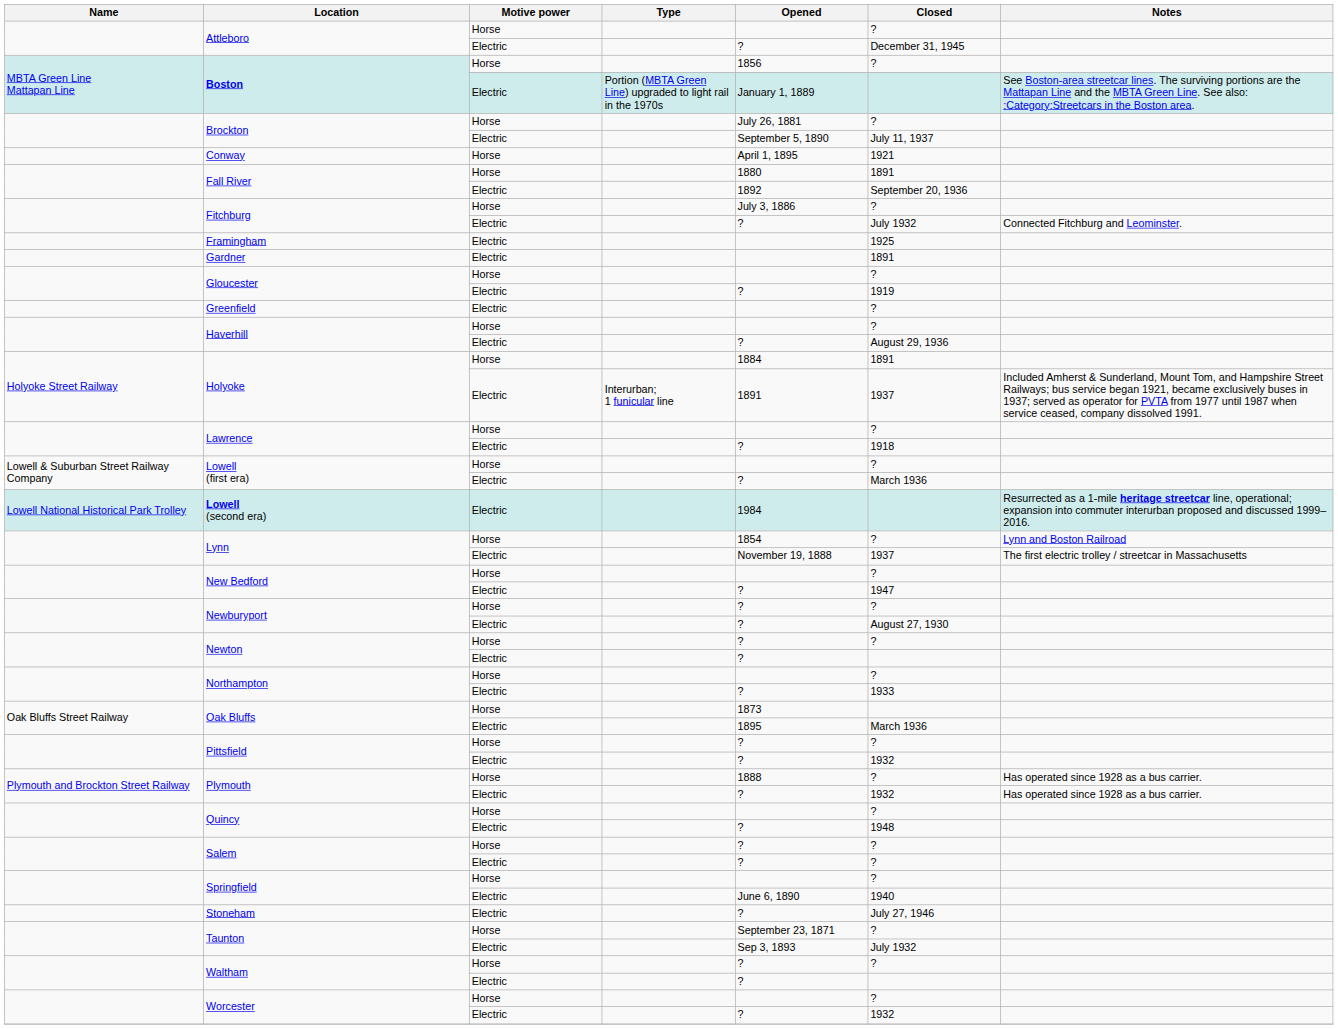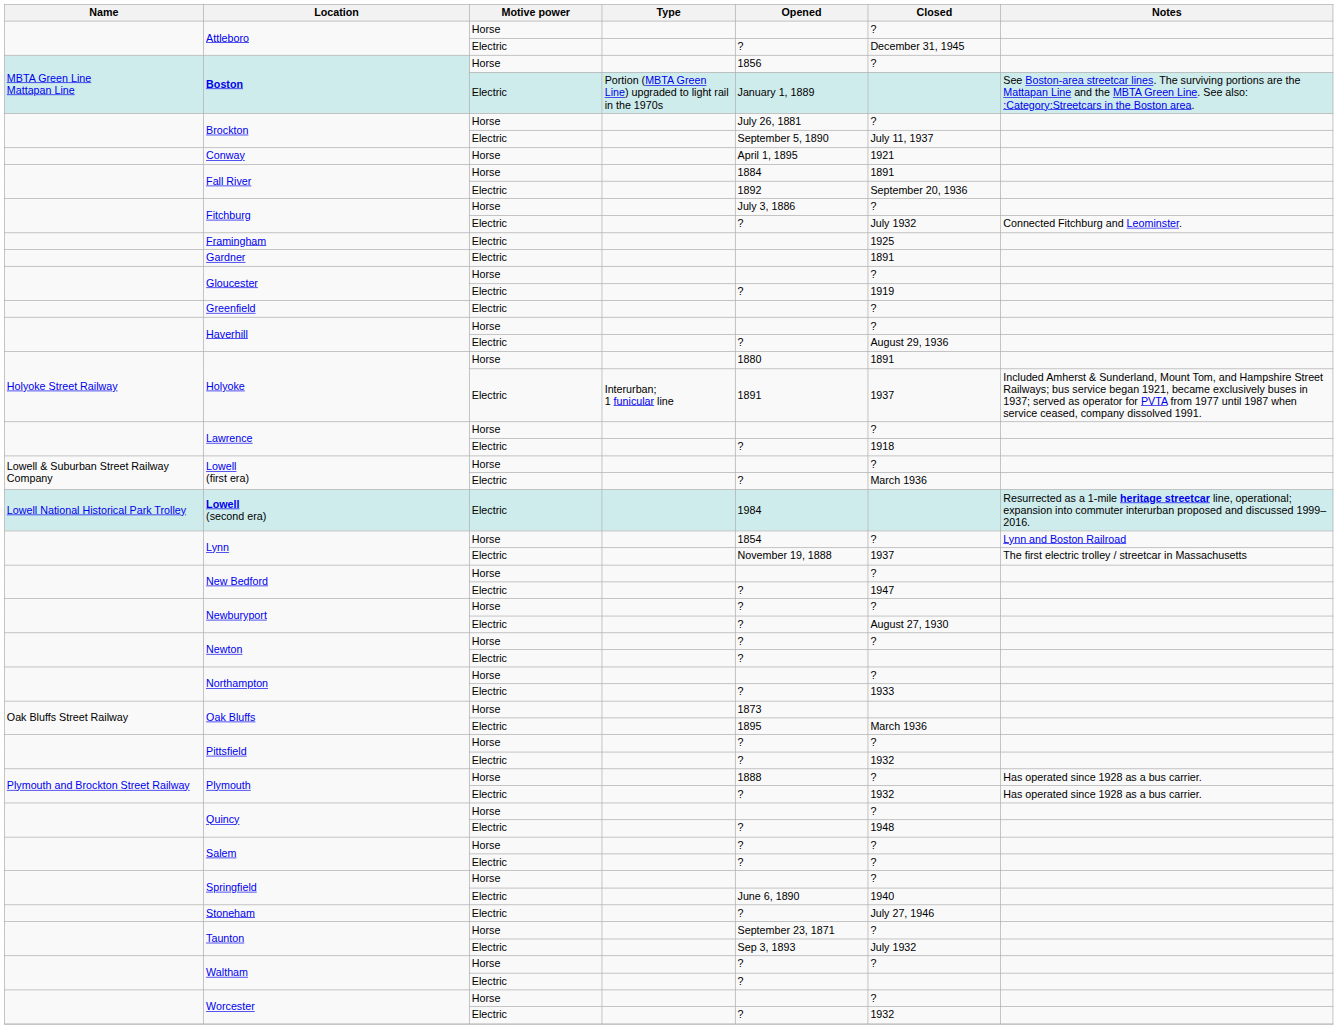 <table class="wikitable sortable" width=100%>
 <tr>
 <th width=15%>Name</th>
 <th width=20%>Location</th>
 <th width=10%>Motive power</th>
 <th width=10%>Type</th>
 <th width=10%>Opened</th>
 <th width=10%>Closed</th>
 <th class="unsortable" width=25%>Notes</th>
 </tr>
 <tr>
 <td rowspan="2"> </td>
 <td rowspan="2"><a href='#'>Attleboro</a></td>
 <td>Horse</td>
 <td> </td>
 <td></td>
 <td>?</td>
 <td> </td>
 </tr>
 <tr>
 <td>Electric</td>
 <td> </td>
 <td>?</td>
 <td>December 31, 1945</td>
 <td> </td>
 </tr>
 <tr>
 <td rowspan="2" style="background:#CFECEC"><a href='#'>MBTA Green Line</a><br><a href='#'>Mattapan Line</a></td>
 <td rowspan="2" style="background:#CFECEC"><strong><a href='#'>Boston</a></strong></td>
 <td>Horse</td>
 <td> </td>
 <td>1856</td>
 <td>?</td>
 <td> </td>
 </tr>
 <tr style="background:#CFECEC">
 <td>Electric</td>
 <td>Portion (<a href='#'>MBTA Green Line</a>) upgraded to light rail in the 1970s</td>
 <td>January 1, 1889</td>
 <td> </td>
 <td>See <a href='#'>Boston-area streetcar lines</a>. The surviving portions are the <a href='#'>Mattapan Line</a> and the <a href='#'>MBTA Green Line</a>. See also: <a href='#'>:Category:Streetcars in the Boston area</a>.</td>
 </tr>
 <tr>
 <td rowspan="2"> </td>
 <td rowspan="2"><a href='#'>Brockton</a></td>
 <td>Horse</td>
 <td> </td>
 <td>July 26, 1881</td>
 <td>?</td>
 <td> </td>
 </tr>
 <tr>
 <td>Electric</td>
 <td> </td>
 <td>September 5, 1890</td>
 <td>July 11, 1937</td>
 <td> </td>
 </tr>
 <tr>
 <td> </td>
 <td><a href='#'>Conway</a></td>
 <td>Horse</td>
 <td> </td>
 <td>April 1, 1895</td>
 <td>1921</td>
 <td> </td>
 </tr>
 <tr>
 <td rowspan="2"> </td>
 <td rowspan="2"><a href='#'>Fall River</a></td>
 <td>Horse</td>
 <td> </td>
-<td>1880</td>
+<td>1884</td>
 <td>1891</td>
 <td> </td>
 </tr>
 <tr>
 <td>Electric</td>
 <td> </td>
 <td>1892</td>
 <td>September 20, 1936</td>
 <td> </td>
 </tr>
 <tr>
 <td rowspan="2"> </td>
 <td rowspan="2"><a href='#'>Fitchburg</a></td>
 <td>Horse</td>
 <td> </td>
 <td>July 3, 1886</td>
 <td>?</td>
 <td> </td>
 </tr>
 <tr>
 <td>Electric</td>
 <td> </td>
 <td>?</td>
 <td>July 1932</td>
 <td>Connected Fitchburg and <a href='#'>Leominster</a>.</td>
 </tr>
 <tr>
 <td> </td>
 <td><a href='#'>Framingham</a></td>
 <td>Electric</td>
 <td> </td>
 <td></td>
 <td>1925</td>
 <td> </td>
 </tr>
 <tr>
 <td> </td>
 <td><a href='#'>Gardner</a></td>
 <td>Electric</td>
 <td> </td>
 <td></td>
 <td>1891</td>
 <td> </td>
 </tr>
 <tr>
 <td rowspan="2"> </td>
 <td rowspan="2"><a href='#'>Gloucester</a></td>
 <td>Horse</td>
 <td> </td>
 <td></td>
 <td>?</td>
 <td> </td>
 </tr>
 <tr>
 <td>Electric</td>
 <td> </td>
 <td>?</td>
 <td>1919</td>
 <td> </td>
 </tr>
 <tr>
 <td> </td>
 <td><a href='#'>Greenfield</a></td>
 <td>Electric</td>
 <td> </td>
 <td></td>
 <td>?</td>
 <td> </td>
 </tr>
 <tr>
 <td rowspan="2"> </td>
 <td rowspan="2"><a href='#'>Haverhill</a></td>
 <td>Horse</td>
 <td> </td>
 <td></td>
 <td>?</td>
 <td> </td>
 </tr>
 <tr>
 <td>Electric</td>
 <td> </td>
 <td>?</td>
 <td>August 29, 1936</td>
 <td> </td>
 </tr>
 <tr>
 <td rowspan="2"><a href='#'>Holyoke Street Railway</a></td>
 <td rowspan="2"><a href='#'>Holyoke</a></td>
 <td>Horse</td>
 <td> </td>
-<td>1884</td>
+<td>1880</td>
 <td>1891</td>
 <td> </td>
 </tr>
 <tr>
 <td>Electric</td>
 <td>Interurban;<br> 1 <a href='#'>funicular</a> line</td>
 <td>1891</td>
 <td>1937</td>
 <td>Included Amherst & Sunderland, Mount Tom, and Hampshire Street Railways; bus service began 1921, became exclusively buses in 1937; served as operator for <a href='#'>PVTA</a> from 1977 until 1987 when service ceased, company dissolved 1991.</td>
 </tr>
 <tr>
 <td rowspan="2"> </td>
 <td rowspan="2"><a href='#'>Lawrence</a></td>
 <td>Horse</td>
 <td> </td>
 <td></td>
 <td>?</td>
 <td> </td>
 </tr>
 <tr>
 <td>Electric</td>
 <td> </td>
 <td>?</td>
 <td>1918</td>
 <td> </td>
 </tr>
 <tr>
 <td rowspan="2">Lowell & Suburban Street Railway Company</td>
 <td rowspan="2"><a href='#'>Lowell</a><br>(first era)</td>
 <td>Horse</td>
 <td> </td>
 <td></td>
 <td>?</td>
 <td> </td>
 </tr>
 <tr>
 <td>Electric</td>
 <td> </td>
 <td>?</td>
 <td>March 1936</td>
 <td></td>
 </tr>
 <tr style="background:#CFECEC">
 <td><a href='#'>Lowell National Historical Park Trolley</a></td>
 <td><strong><a href='#'>Lowell</a></strong><br>(second era)</td>
 <td>Electric</td>
 <td> </td>
 <td>1984</td>
 <td></td>
 <td>Resurrected as a 1-mile <strong><a href='#'>heritage streetcar</a></strong> line, operational; expansion into commuter interurban proposed and discussed 1999–2016.</td>
 </tr>
 <tr>
 <td rowspan="2"> </td>
 <td rowspan="2"><a href='#'>Lynn</a></td>
 <td>Horse</td>
 <td> </td>
 <td>1854</td>
 <td>?</td>
 <td><a href='#'>Lynn and Boston Railroad</a></td>
 </tr>
 <tr>
 <td>Electric</td>
 <td> </td>
 <td>November 19, 1888</td>
 <td>1937</td>
 <td>The first electric trolley / streetcar in Massachusetts</td>
 </tr>
 <tr>
 <td rowspan="2"> </td>
 <td rowspan="2"><a href='#'>New Bedford</a></td>
 <td>Horse</td>
 <td> </td>
 <td></td>
 <td>?</td>
 <td> </td>
 </tr>
 <tr>
 <td>Electric</td>
 <td> </td>
 <td>?</td>
 <td>1947</td>
 <td> </td>
 </tr>
 <tr>
 <td rowspan="2"> </td>
 <td rowspan="2"><a href='#'>Newburyport</a></td>
 <td>Horse</td>
 <td> </td>
 <td>?</td>
 <td>?</td>
 <td> </td>
 </tr>
 <tr>
 <td>Electric</td>
 <td> </td>
 <td>?</td>
 <td>August 27, 1930</td>
 <td> </td>
 </tr>
 <tr>
 <td rowspan="2"> </td>
 <td rowspan="2"><a href='#'>Newton</a></td>
 <td>Horse</td>
 <td> </td>
 <td>?</td>
 <td>?</td>
 <td> </td>
 </tr>
 <tr>
 <td>Electric</td>
 <td> </td>
 <td>?</td>
 <td></td>
 <td> </td>
 </tr>
 <tr>
 <td rowspan="2"> </td>
 <td rowspan="2"><a href='#'>Northampton</a></td>
 <td>Horse</td>
 <td> </td>
 <td></td>
 <td>?</td>
 <td> </td>
 </tr>
 <tr>
 <td>Electric</td>
 <td> </td>
 <td>?</td>
 <td>1933</td>
 <td> </td>
 </tr>
 <tr>
 <td rowspan="2">Oak Bluffs Street Railway</td>
 <td rowspan="2"><a href='#'>Oak Bluffs</a></td>
 <td>Horse</td>
 <td></td>
 <td>1873</td>
 <td></td>
 <td></td>
 </tr>
 <tr>
 <td>Electric</td>
 <td></td>
 <td>1895</td>
 <td>March 1936</td>
 <td> </td>
 </tr>
 <tr>
 <td rowspan="2"> </td>
 <td rowspan="2"><a href='#'>Pittsfield</a></td>
 <td>Horse</td>
 <td> </td>
 <td>?</td>
 <td>?</td>
 <td> </td>
 </tr>
 <tr>
 <td>Electric</td>
 <td> </td>
 <td>?</td>
 <td>1932</td>
 <td> </td>
 </tr>
 <tr>
 <td rowspan="2"><a href='#'>Plymouth and Brockton Street Railway</a></td>
 <td rowspan="2"><a href='#'>Plymouth</a></td>
 <td>Horse</td>
 <td> </td>
 <td>1888</td>
 <td>?</td>
 <td>Has operated since 1928 as a bus carrier.</td>
 </tr>
 <tr>
 <td>Electric</td>
 <td> </td>
 <td>?</td>
 <td>1932</td>
 <td>Has operated since 1928 as a bus carrier.</td>
 </tr>
 <tr>
 <td rowspan="2"> </td>
 <td rowspan="2"><a href='#'>Quincy</a></td>
 <td>Horse</td>
 <td> </td>
 <td></td>
 <td>?</td>
 <td> </td>
 </tr>
 <tr>
 <td>Electric</td>
 <td> </td>
 <td>?</td>
 <td>1948</td>
 <td> </td>
 </tr>
 <tr>
 <td rowspan="2"> </td>
 <td rowspan="2"><a href='#'>Salem</a></td>
 <td>Horse</td>
 <td> </td>
 <td>?</td>
 <td>?</td>
 <td> </td>
 </tr>
 <tr>
 <td>Electric</td>
 <td> </td>
 <td>?</td>
 <td>?</td>
 <td> </td>
 </tr>
 <tr>
 <td rowspan="2"> </td>
 <td rowspan="2"><a href='#'>Springfield</a></td>
 <td>Horse</td>
 <td> </td>
 <td></td>
 <td>?</td>
 <td> </td>
 </tr>
 <tr>
 <td>Electric</td>
 <td> </td>
 <td>June 6, 1890</td>
 <td>1940</td>
 <td> </td>
 </tr>
 <tr>
 <td> </td>
 <td><a href='#'>Stoneham</a></td>
 <td>Electric</td>
 <td> </td>
 <td>?</td>
 <td>July 27, 1946</td>
 <td> </td>
 </tr>
 <tr>
 <td rowspan="2"> </td>
 <td rowspan="2"><a href='#'>Taunton</a></td>
 <td>Horse</td>
 <td> </td>
 <td>September 23, 1871</td>
 <td>?</td>
 <td> </td>
 </tr>
 <tr>
 <td>Electric</td>
 <td> </td>
 <td>Sep 3, 1893</td>
 <td>July 1932</td>
 <td> </td>
 </tr>
 <tr>
 <td rowspan="2"> </td>
 <td rowspan="2"><a href='#'>Waltham</a></td>
 <td>Horse</td>
 <td> </td>
 <td>?</td>
 <td>?</td>
 <td> </td>
 </tr>
 <tr>
 <td>Electric</td>
 <td> </td>
 <td>?</td>
 <td></td>
 <td> </td>
 </tr>
 <tr>
 <td rowspan="2"> </td>
 <td rowspan="2"><a href='#'>Worcester</a></td>
 <td>Horse</td>
 <td> </td>
 <td></td>
 <td>?</td>
 <td> </td>
 </tr>
 <tr>
 <td>Electric</td>
 <td> </td>
 <td>?</td>
 <td>1932</td>
 <td> </td>
 </tr>
 <tr>
 </tr>
 </table>
